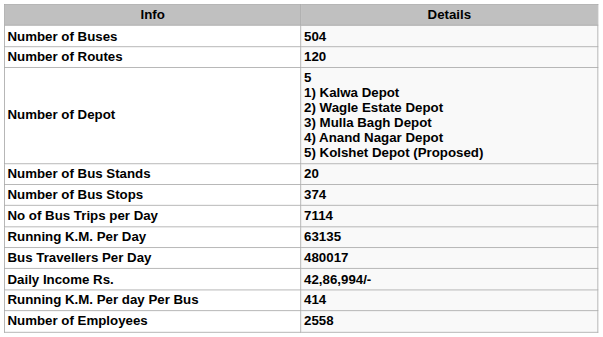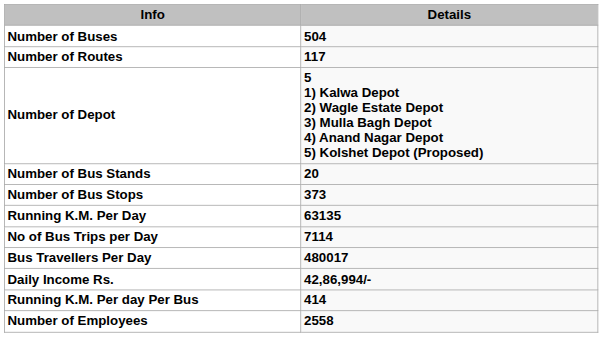 <table class="wikitable" style="border:1px solid black;">
 <tr>
 <th style="background:silver; width:150px;">Info</th>
 <th style="background:silver; width:350px;">Details</th>
 </tr>
 <tr>
 <td style="background:white; width:350px;"><strong>Number of Buses</strong></td>
 <td valign="top"><strong> 504 </strong></td>
 </tr>
 <tr>
 <td style="background:white; width:350px;"><strong>Number of Routes</strong></td>
-<td valign="top"><strong> 120 </strong></td>
+<td valign="top"><strong> 117 </strong></td>
 </tr>
 <tr>
 <td style="background:white; width:350px;"><strong>Number of Depot</strong></td>
 <td valign="top"><strong> 5</strong><br><strong>1) Kalwa Depot</strong><br><strong>2) Wagle Estate Depot</strong><br><strong>3) Mulla Bagh Depot</strong><br><strong>4) Anand Nagar Depot</strong><br><strong>5) Kolshet Depot (Proposed)</strong></td>
 </tr>
 <tr>
 <td style="background:white; width:350px;"><strong>Number of Bus Stands</strong></td>
 <td valign="top"><strong> 20</strong></td>
 </tr>
 <tr>
 <td style="background:white; width:350px;"><strong>Number of Bus Stops</strong></td>
-<td valign="top"><strong> 374</strong></td>
+<td valign="top"><strong> 373</strong></td>
+</tr>
+<tr>
+<td style="background:white; width:350px;"><strong>Running K.M. Per Day</strong></td>
+<td valign="top"><strong> 63135 </strong></td>
 </tr>
 <tr>
 <td style="background:white; width:350px;"><strong>No of Bus Trips per Day</strong></td>
 <td valign="top"><strong> 7114 </strong></td>
-</tr>
-<tr>
-<td style="background:white; width:350px;"><strong>Running K.M. Per Day</strong></td>
-<td valign="top"><strong> 63135 </strong></td>
 </tr>
 <tr>
 <td style="background:white; width:350px;"><strong>Bus Travellers Per Day</strong></td>
 <td valign="top"><strong> 480017 </strong></td>
 </tr>
 <tr>
 <td style="background:white; width:350px;"><strong>Daily Income Rs.</strong></td>
 <td valign="top"><strong> 42,86,994/-</strong></td>
 </tr>
 <tr>
 <td style="background:white; width:350px;"><strong>Running K.M. Per day Per Bus</strong></td>
 <td valign="top"><strong> 414 </strong></td>
 </tr>
 <tr>
 <td style="background:white; width:350px;"><strong>Number of Employees</strong></td>
 <td valign="top"><strong> 2558</strong></td>
 </tr>
 </table>
